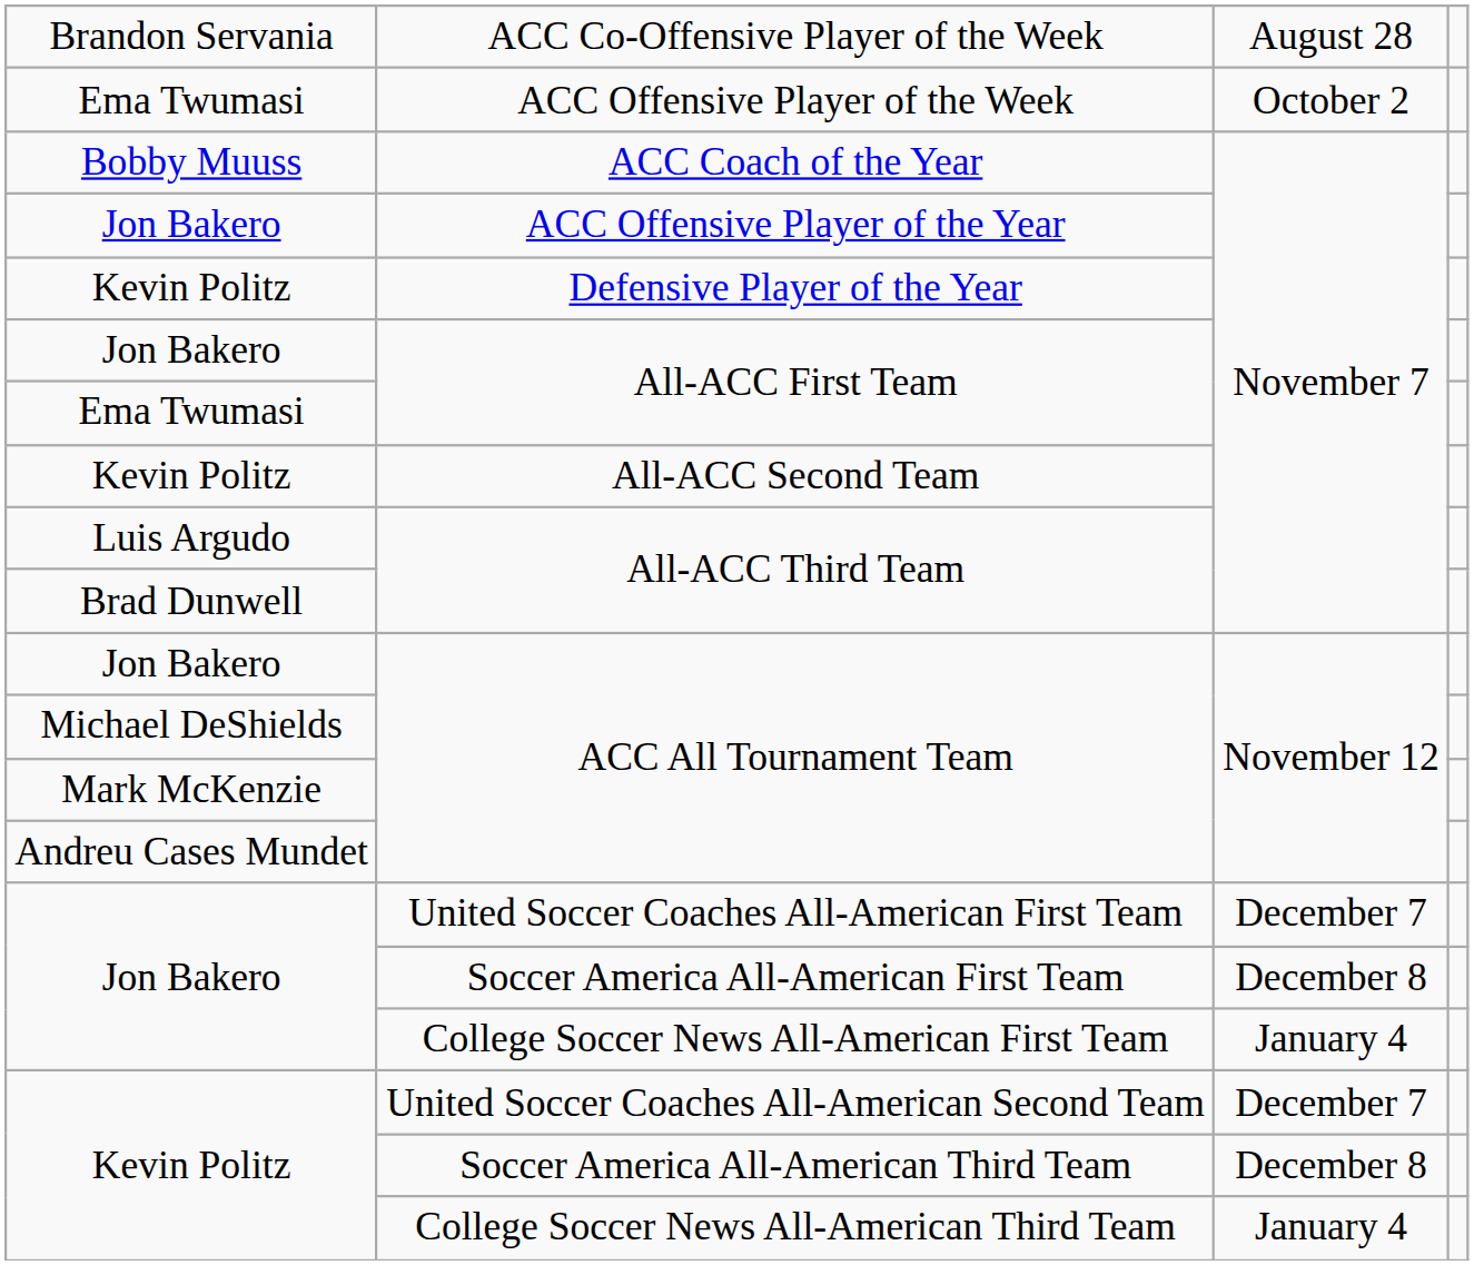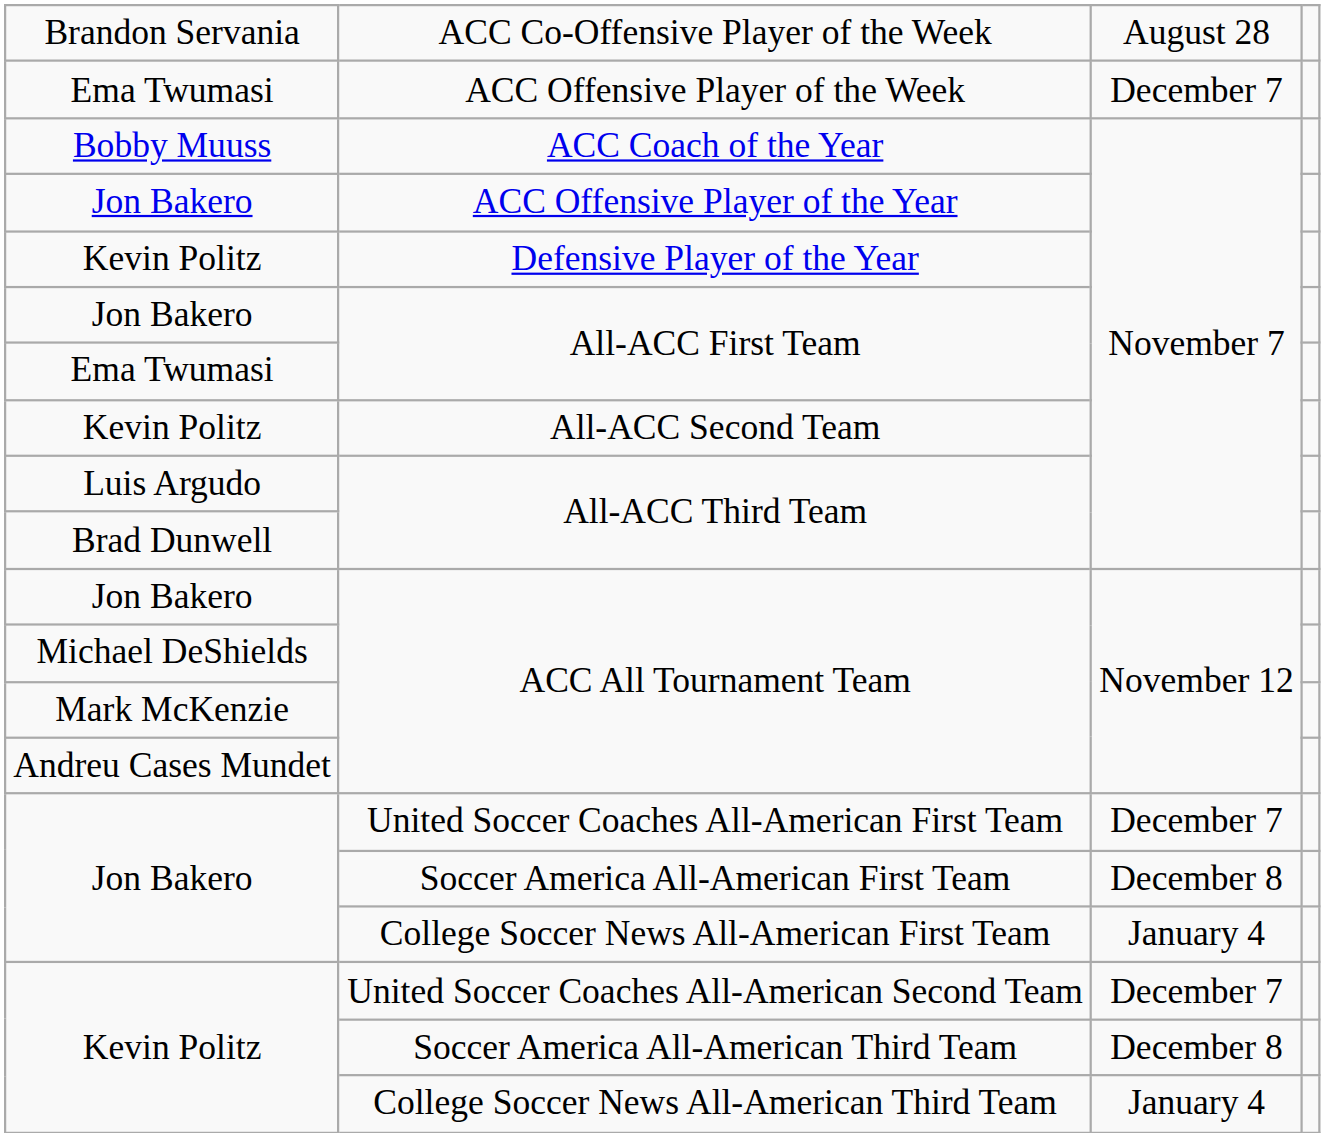 <table class="wikitable sortable" style="text-align: center">
 <tr>
 <td>Brandon Servania</td>
 <td>ACC Co-Offensive Player of the Week</td>
 <td>August 28</td>
 <td></td>
 </tr>
 <tr>
 <td>Ema Twumasi</td>
 <td>ACC Offensive Player of the Week</td>
-<td>October 2</td>
+<td>December 7</td>
 <td></td>
 </tr>
 <tr>
 <td><a href='#'>Bobby Muuss</a></td>
 <td><a href='#'>ACC Coach of the Year</a></td>
 <td rowspan="8">November 7</td>
 <td></td>
 </tr>
 <tr>
 <td><a href='#'>Jon Bakero</a></td>
 <td><a href='#'>ACC Offensive Player of the Year</a></td>
 <td></td>
 </tr>
 <tr>
 <td>Kevin Politz</td>
 <td><a href='#'>Defensive Player of the Year</a></td>
 <td></td>
 </tr>
 <tr>
 <td>Jon Bakero</td>
 <td rowspan="2">All-ACC First Team</td>
 <td></td>
 </tr>
 <tr>
 <td>Ema Twumasi</td>
 <td></td>
 </tr>
 <tr>
 <td>Kevin Politz</td>
 <td>All-ACC Second Team</td>
 <td></td>
 </tr>
 <tr>
 <td>Luis Argudo</td>
 <td rowspan="2">All-ACC Third Team</td>
 <td></td>
 </tr>
 <tr>
 <td>Brad Dunwell</td>
 <td></td>
 </tr>
 <tr>
 <td>Jon Bakero</td>
 <td rowspan="4">ACC All Tournament Team</td>
 <td rowspan="4">November 12</td>
 <td></td>
 </tr>
 <tr>
 <td>Michael DeShields</td>
 <td></td>
 </tr>
 <tr>
 <td>Mark McKenzie</td>
 <td></td>
 </tr>
 <tr>
 <td>Andreu Cases Mundet</td>
 <td></td>
 </tr>
 <tr>
 <td rowspan="3">Jon Bakero</td>
 <td>United Soccer Coaches All-American First Team</td>
 <td>December 7</td>
 <td></td>
 </tr>
 <tr>
 <td>Soccer America All-American First Team</td>
 <td>December 8</td>
 <td></td>
 </tr>
 <tr>
 <td>College Soccer News All-American First Team</td>
 <td>January 4</td>
 <td></td>
 </tr>
 <tr>
 <td rowspan="3">Kevin Politz</td>
 <td>United Soccer Coaches All-American Second Team</td>
 <td>December 7</td>
 <td></td>
 </tr>
 <tr>
 <td>Soccer America All-American Third Team</td>
 <td>December 8</td>
 <td></td>
 </tr>
 <tr>
 <td>College Soccer News All-American Third Team</td>
 <td>January 4</td>
 <td></td>
 </tr>
 </table>
